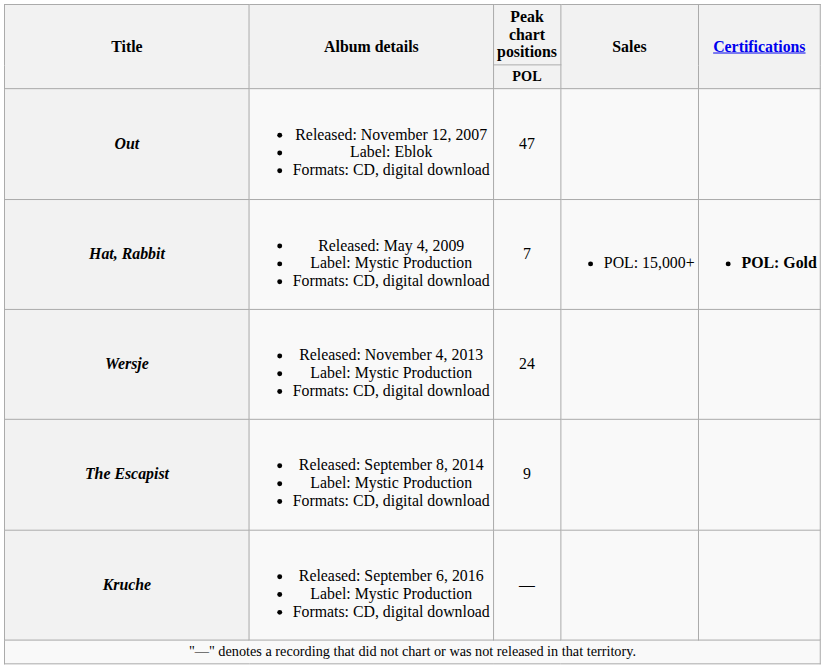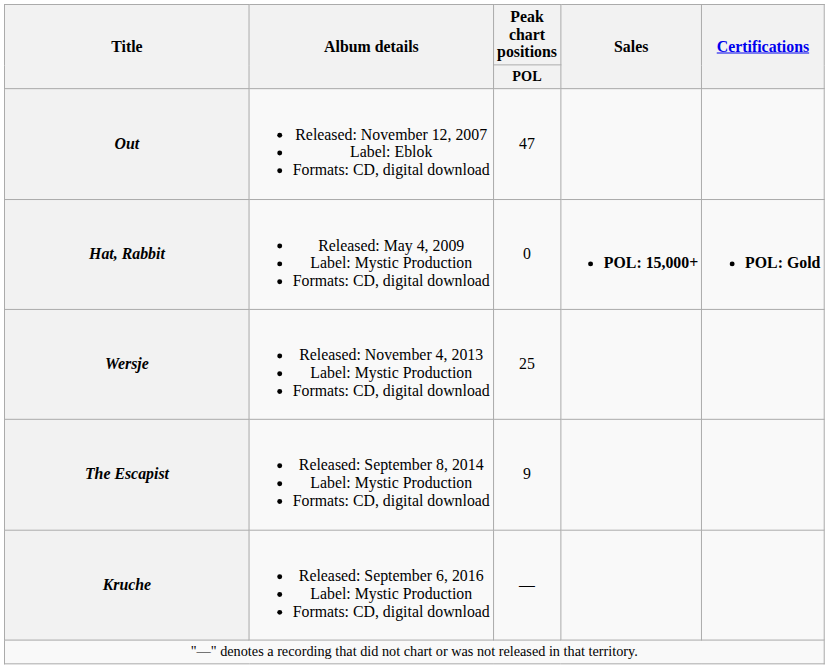 <table class="wikitable plainrowheaders" style="text-align:center;">
 <tr>
 <th scope="col" rowspan="2" style="width:15em;">Title</th>
 <th scope="col" rowspan="2">Album details</th>
 <th scope="col" colspan="1">Peak chart positions</th>
 <th scope="col" rowspan="2">Sales</th>
 <th scope="col" rowspan="2"><a href='#'>Certifications</a></th>
 </tr>
 <tr>
 <th scope="col" style="width:3em;font-size:90%;">POL<br></th>
 </tr>
 <tr>
 <th scope="row"><em>Out</em></th>
 <td><br><ul><li>Released: November 12, 2007</li><li>Label: Eblok</li><li>Formats: CD, digital download</li></ul></td>
 <td>47</td>
 <td></td>
 <td></td>
 </tr>
 <tr>
 <th scope="row"><em>Hat, Rabbit</em></th>
 <td><br><ul><li>Released: May 4, 2009</li><li>Label: Mystic Production</li><li>Formats: CD, digital download</li></ul></td>
-<td>7</td>
-<td><br><ul><li>POL: 15,000+</li></ul></td>
+<td>0</td>
+<td><strong><br><ul><li>POL: 15,000+</li></ul></strong></td>
 <td><strong><br><ul><li>POL: Gold</li></ul></strong></td>
 </tr>
 <tr>
 <th scope="row"><em>Wersje</em></th>
 <td><br><ul><li>Released: November 4, 2013</li><li>Label: Mystic Production</li><li>Formats: CD, digital download</li></ul></td>
-<td>24</td>
+<td>25</td>
 <td></td>
 <td></td>
 </tr>
 <tr>
 <th scope="row"><em>The Escapist</em></th>
 <td><br><ul><li>Released: September 8, 2014</li><li>Label: Mystic Production</li><li>Formats: CD, digital download</li></ul></td>
 <td>9</td>
 <td></td>
 <td></td>
 </tr>
 <tr>
 <th scope="row"><em>Kruche</em></th>
 <td><br><ul><li>Released: September 6, 2016</li><li>Label: Mystic Production</li><li>Formats: CD, digital download</li></ul></td>
 <td>—</td>
 <td></td>
 <td></td>
 </tr>
 <tr>
 <td colspan="20" style="font-size:90%">"—" denotes a recording that did not chart or was not released in that territory.</td>
 </tr>
 </table>
